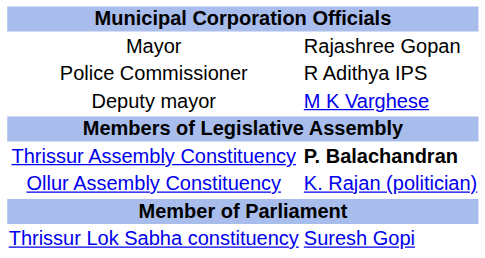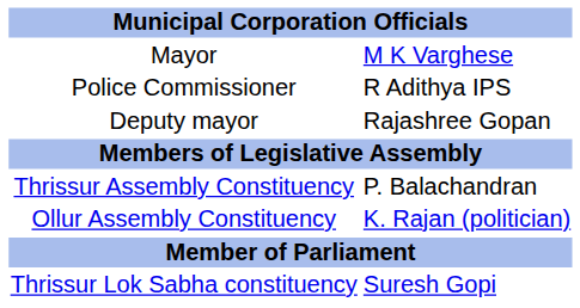 <table class="toccolours" style="clear:right; float:right; background:#ffffff; margin: 0 0 0.5em 1em; width:220">
 <tr>
 <th style="background:#A8BDEC" align="center" colspan="2"><strong>Municipal Corporation Officials</strong></th>
 </tr>
 <tr>
 <td align="center">Mayor</td>
-<td>Rajashree Gopan</td>
+<td><a href='#'>M K Varghese</a></td>
 </tr>
 <tr>
 <td align="center">Police Commissioner</td>
 <td>R Adithya IPS</td>
 </tr>
 <tr>
 <td align="center">Deputy mayor</td>
-<td><a href='#'>M K Varghese</a></td>
+<td>Rajashree Gopan</td>
 </tr>
 <tr>
 <th style="background:#A8BDEC" align="center" colspan="3"><strong>Members of Legislative Assembly</strong></th>
 </tr>
 <tr>
 <td align="center"><a href='#'>Thrissur Assembly Constituency</a></td>
-<td><strong>P. Balachandran</strong></td>
+<td>P. Balachandran</td>
 </tr>
 <tr>
 <td align="center"><a href='#'>Ollur Assembly Constituency</a></td>
 <td><a href='#'>K. Rajan (politician)</a></td>
 </tr>
 <tr>
 <th style="background:#A8BDEC" align="center" colspan="3"><strong>Member of Parliament</strong></th>
 </tr>
 <tr>
 <td align="center"><a href='#'>Thrissur Lok Sabha constituency</a></td>
 <td><a href='#'>Suresh Gopi</a></td>
 </tr>
 </table>
